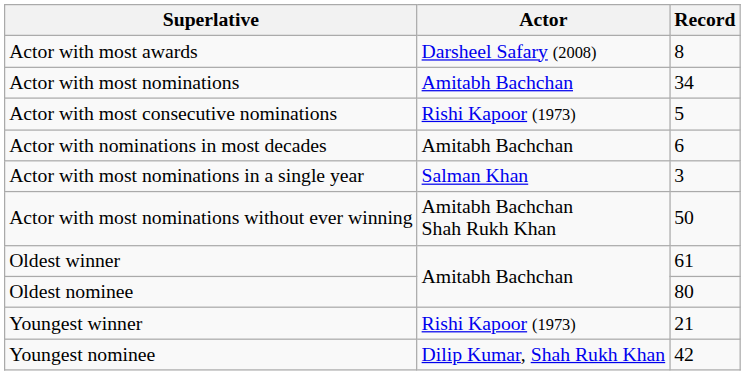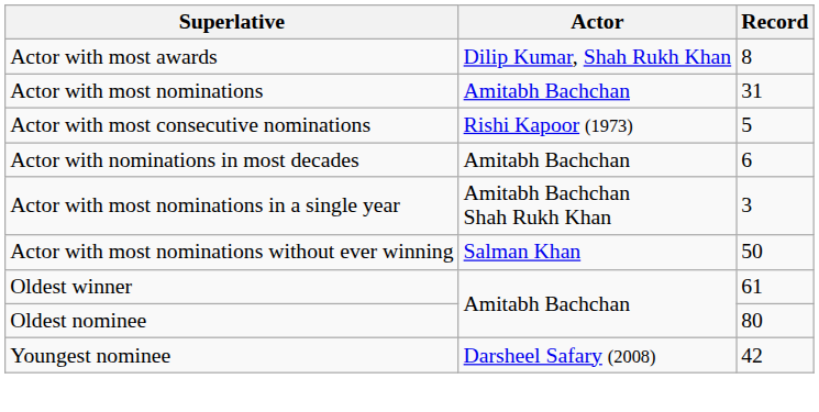 <table class="wikitable sortable ">
 <tr>
 <th>Superlative</th>
 <th>Actor</th>
 <th>Record</th>
 </tr>
 <tr>
 <td>Actor with most awards</td>
-<td><a href='#'>Darsheel Safary</a> <small>(2008)</small></td>
+<td><a href='#'>Dilip Kumar</a>, <a href='#'>Shah Rukh Khan</a></td>
 <td>8</td>
 </tr>
 <tr>
 <td>Actor with most nominations</td>
 <td><a href='#'>Amitabh Bachchan</a></td>
-<td>34</td>
+<td>31</td>
 </tr>
 <tr>
 <td>Actor with most consecutive nominations</td>
 <td><a href='#'>Rishi Kapoor</a> <small>(1973)</small></td>
 <td>5</td>
 </tr>
 <tr>
 <td>Actor with nominations in most decades</td>
 <td>Amitabh Bachchan</td>
 <td>6</td>
 </tr>
 <tr>
 <td>Actor with most nominations in a single year</td>
-<td><a href='#'>Salman Khan</a></td>
+<td>Amitabh Bachchan <br>Shah Rukh Khan </td>
 <td>3</td>
 </tr>
 <tr>
 <td>Actor with most nominations without ever winning</td>
-<td>Amitabh Bachchan <br>Shah Rukh Khan </td>
+<td><a href='#'>Salman Khan</a></td>
 <td>50</td>
 </tr>
 <tr>
 <td>Oldest winner</td>
 <td rowspan="2">Amitabh Bachchan</td>
 <td>61</td>
 </tr>
 <tr>
 <td>Oldest nominee</td>
 <td>80</td>
 </tr>
 <tr>
-<td>Youngest winner</td>
-<td><a href='#'>Rishi Kapoor</a> <small>(1973)</small></td>
-<td>21</td>
-</tr>
-<tr>
 <td>Youngest nominee</td>
-<td><a href='#'>Dilip Kumar</a>, <a href='#'>Shah Rukh Khan</a></td>
+<td><a href='#'>Darsheel Safary</a> <small>(2008)</small></td>
 <td>42</td>
 </tr>
 </table>
